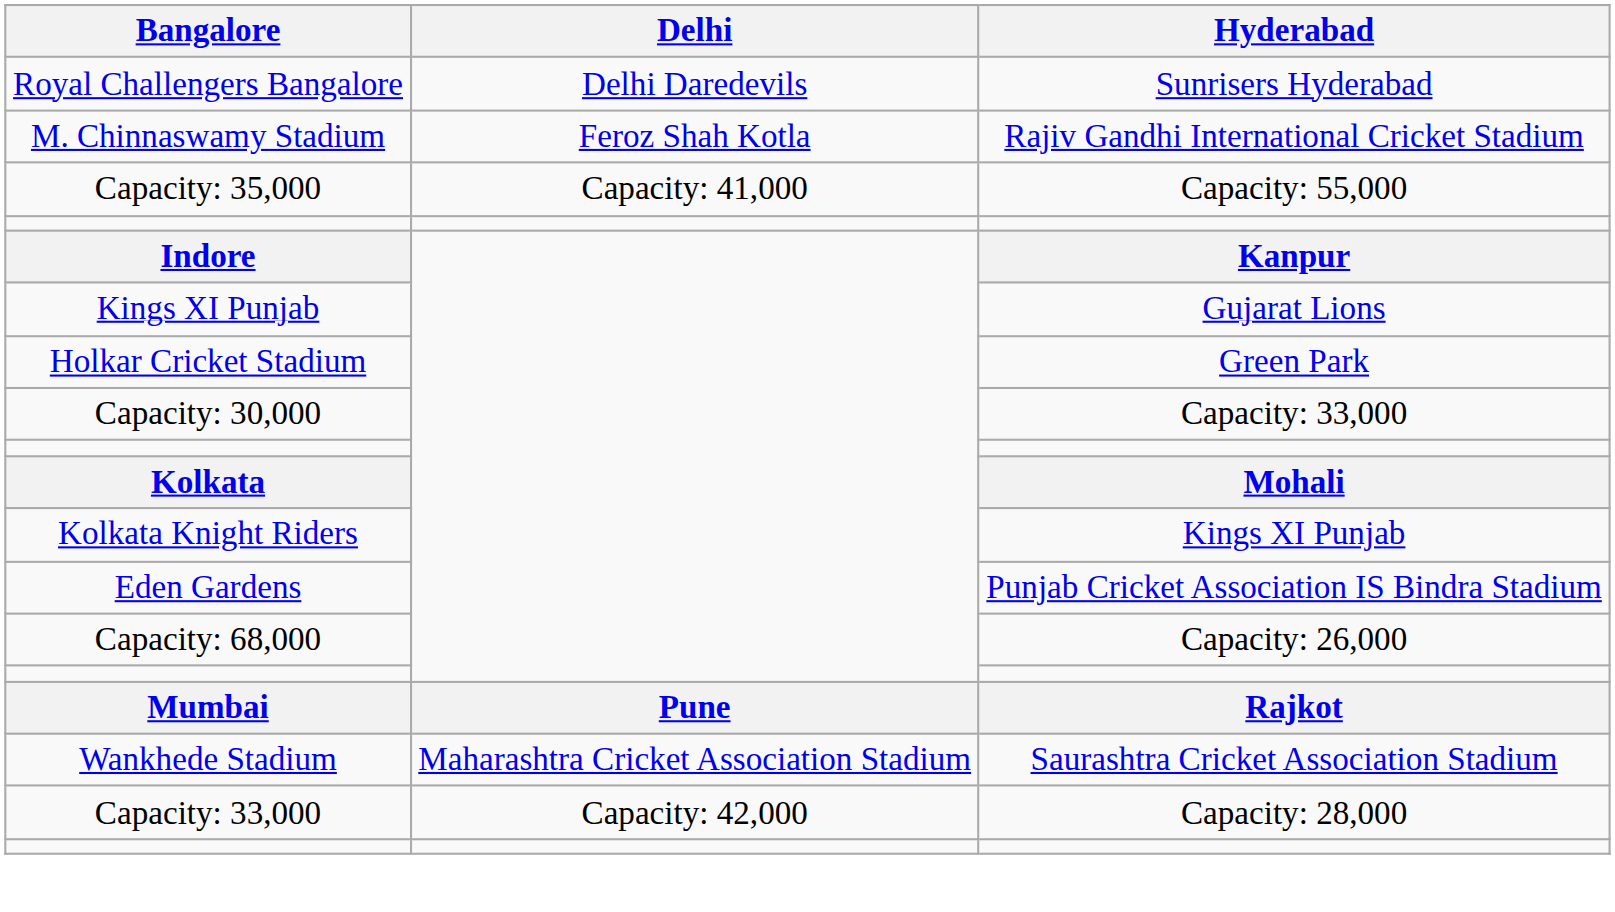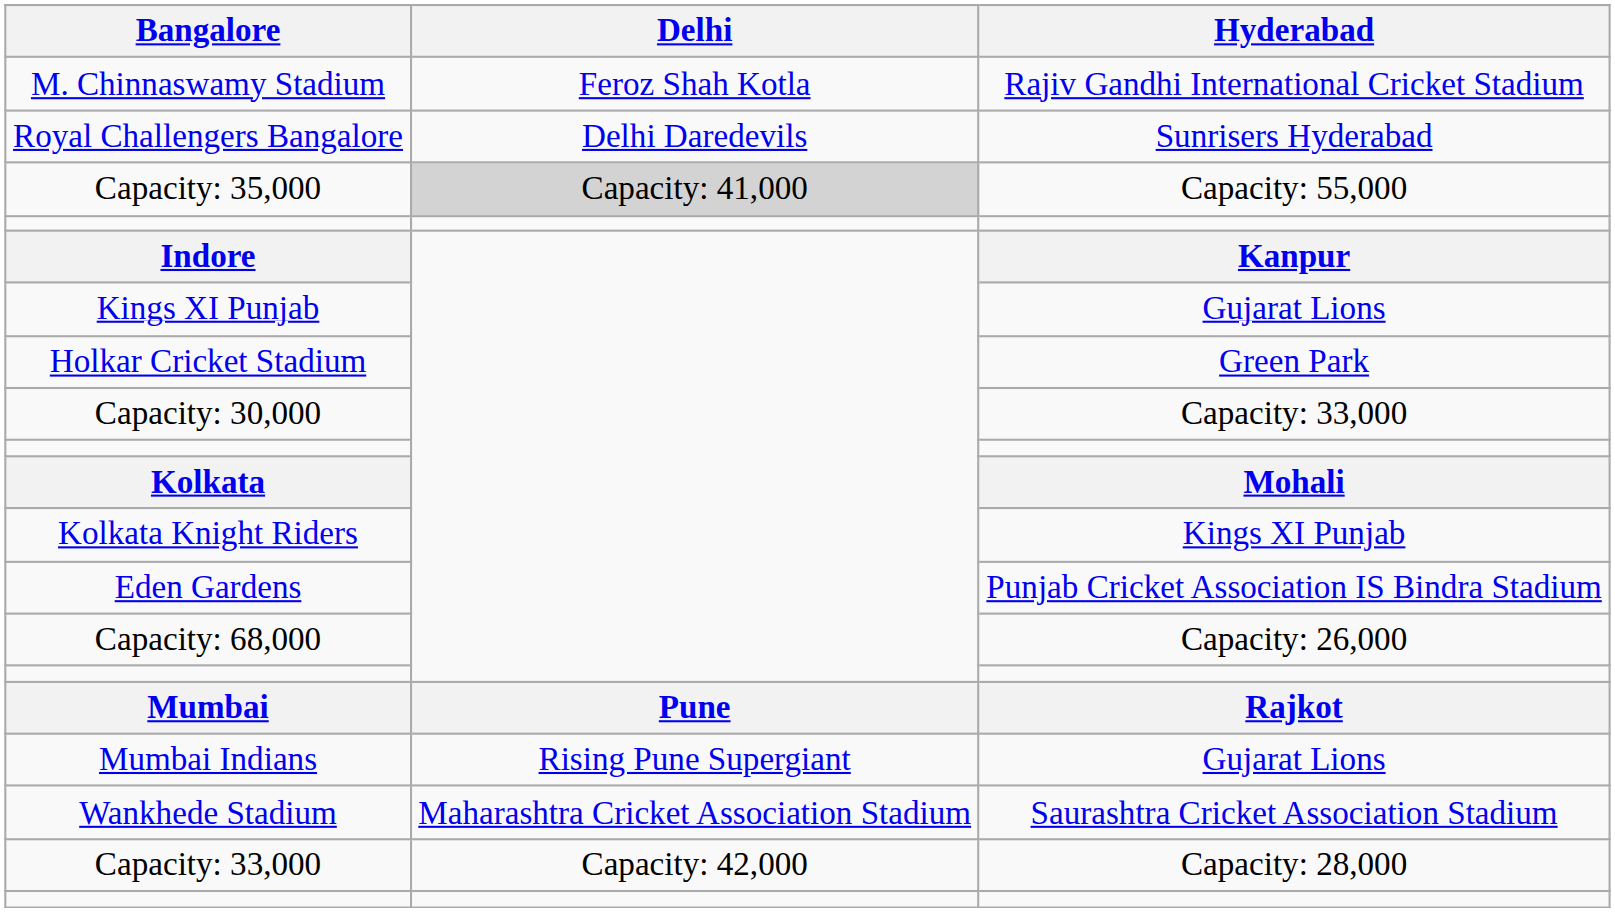 <table class="wikitable" style="text-align:center;margin:auto">
 <tr>
 <th><a href='#'>Bangalore</a></th>
 <th><a href='#'>Delhi</a></th>
 <th><a href='#'>Hyderabad</a></th>
 </tr>
 <tr>
+<td><a href='#'>M. Chinnaswamy Stadium</a></td>
+<td><a href='#'>Feroz Shah Kotla</a></td>
+<td><a href='#'>Rajiv Gandhi International Cricket Stadium</a></td>
+</tr>
+<tr>
 <td><a href='#'>Royal Challengers Bangalore</a></td>
 <td><a href='#'>Delhi Daredevils</a></td>
 <td><a href='#'>Sunrisers Hyderabad</a></td>
 </tr>
 <tr>
-<td><a href='#'>M. Chinnaswamy Stadium</a></td>
-<td><a href='#'>Feroz Shah Kotla</a></td>
-<td><a href='#'>Rajiv Gandhi International Cricket Stadium</a></td>
-</tr>
-<tr>
 <td>Capacity: 35,000</td>
-<td>Capacity: 41,000</td>
+<td style="background: lightgrey;">Capacity: 41,000</td>
 <td>Capacity: 55,000</td>
 </tr>
 <tr>
 <td></td>
 <td></td>
 <td></td>
 </tr>
 <tr>
 <th><a href='#'>Indore</a></th>
 <td rowspan=10 style="vertical-align:top"><br></td>
 <th><a href='#'>Kanpur</a></th>
 </tr>
 <tr>
 <td><a href='#'>Kings XI Punjab</a></td>
 <td><a href='#'>Gujarat Lions</a></td>
 </tr>
 <tr>
 <td><a href='#'>Holkar Cricket Stadium</a></td>
 <td><a href='#'>Green Park</a></td>
 </tr>
 <tr>
 <td>Capacity: 30,000</td>
 <td>Capacity: 33,000</td>
 </tr>
 <tr>
 <td></td>
 <td></td>
 </tr>
 <tr>
 <th><a href='#'>Kolkata</a></th>
 <th><a href='#'>Mohali</a></th>
 </tr>
 <tr>
 <td><a href='#'>Kolkata Knight Riders</a></td>
 <td><a href='#'>Kings XI Punjab</a></td>
 </tr>
 <tr>
 <td><a href='#'>Eden Gardens</a></td>
 <td><a href='#'>Punjab Cricket Association IS Bindra Stadium</a></td>
 </tr>
 <tr>
 <td>Capacity: 68,000</td>
 <td>Capacity: 26,000</td>
 </tr>
 <tr>
 <td></td>
 <td></td>
 </tr>
 <tr>
 <th><a href='#'>Mumbai</a></th>
 <th><a href='#'>Pune</a></th>
 <th><a href='#'>Rajkot</a></th>
 </tr>
 <tr>
+<td><a href='#'>Mumbai Indians</a></td>
+<td><a href='#'>Rising Pune Supergiant</a></td>
+<td><a href='#'>Gujarat Lions</a></td>
+</tr>
+<tr>
 <td><a href='#'>Wankhede Stadium</a></td>
 <td><a href='#'>Maharashtra Cricket Association Stadium</a></td>
 <td><a href='#'>Saurashtra Cricket Association Stadium</a></td>
 </tr>
 <tr>
 <td>Capacity: 33,000</td>
 <td>Capacity: 42,000</td>
 <td>Capacity: 28,000</td>
 </tr>
 <tr>
 <td></td>
 <td></td>
 <td></td>
 </tr>
 </table>
